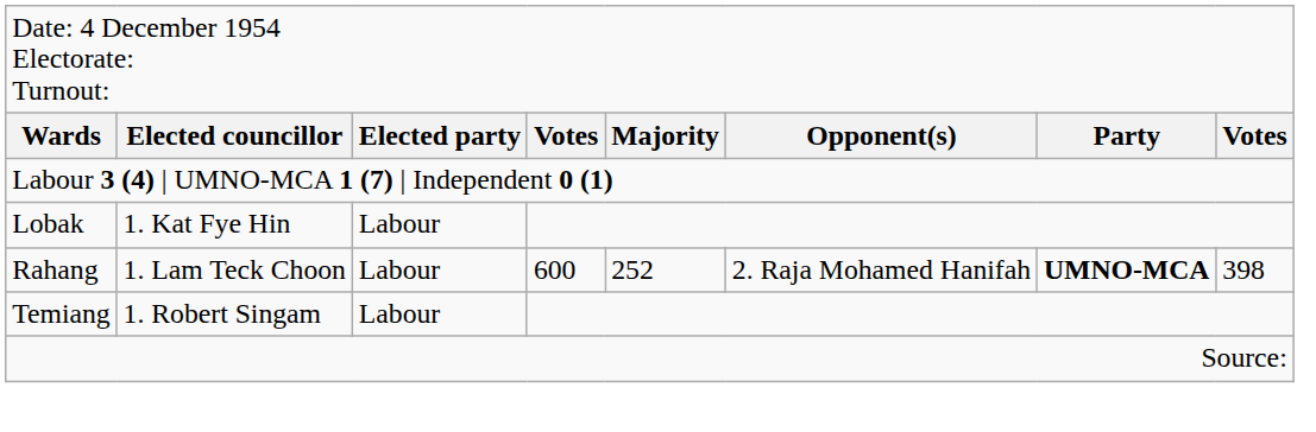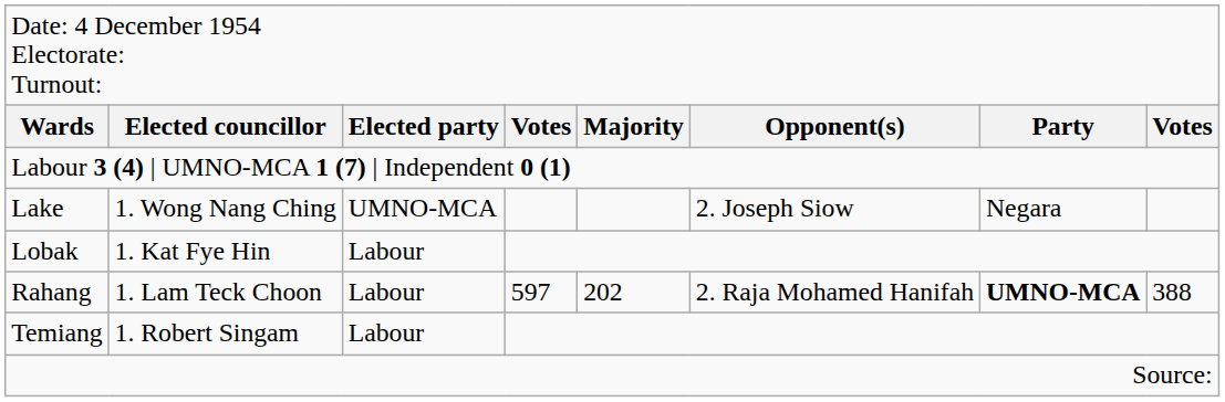 <table class=wikitable>
 <tr>
 <td colspan=8>Date: 4 December 1954 <br>Electorate: <br>Turnout:</td>
 </tr>
 <tr>
 <th>Wards</th>
 <th>Elected councillor</th>
 <th>Elected party</th>
 <th>Votes</th>
 <th>Majority</th>
 <th>Opponent(s)</th>
 <th>Party</th>
 <th>Votes</th>
 </tr>
 <tr>
 <td colspan=8>Labour <strong>3 (4)</strong> | UMNO-MCA <strong>1 (7)</strong> | Independent <strong>0 (1)</strong> </td>
 </tr>
 <tr>
+<td>Lake</td>
+<td>1. Wong Nang Ching</td>
+<td>UMNO-MCA</td>
+<td></td>
+<td></td>
+<td>2. Joseph Siow</td>
+<td>Negara</td>
+<td></td>
+</tr>
+<tr>
 <td>Lobak</td>
 <td>1. Kat Fye Hin</td>
 <td>Labour</td>
 </tr>
 <tr>
 <td>Rahang</td>
 <td>1. Lam Teck Choon</td>
 <td>Labour</td>
-<td>600</td>
-<td>252</td>
+<td>597</td>
+<td>202</td>
 <td>2. Raja Mohamed Hanifah</td>
 <td><strong>UMNO-MCA</strong></td>
-<td>398</td>
+<td>388</td>
 </tr>
 <tr>
 <td>Temiang</td>
 <td>1. Robert Singam</td>
 <td>Labour</td>
 </tr>
 <tr>
 <td colspan=8 align=right>Source: </td>
 </tr>
 </table>
